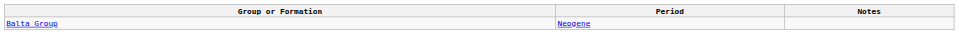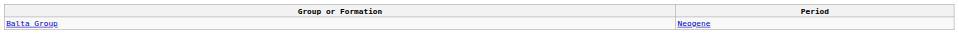 <table class="wikitable sortable" style="width: 100%;">
 <tr>
 <th>Group or Formation</th>
 <th>Period</th>
-<th class="unsortable">Notes</th>
 </tr>
 <tr>
 <td><a href='#'>Balta Group</a></td>
 <td><a href='#'>Neogene</a></td>
-<td></td>
 </tr>
 </table>
